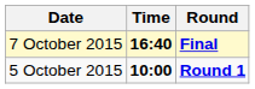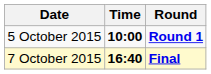 <table class="wikitable">
 <tr>
 <th>Date</th>
 <th>Time</th>
 <th>Round</th>
 </tr>
+<tr>
+<td>5 October 2015</td>
+<td><strong>10:00</strong></td>
+<td><strong><a href='#'>Round 1</a></strong></td>
+</tr>
 <tr style=background:lemonchiffon>
 <td>7 October 2015</td>
 <td><strong>16:40</strong></td>
 <td><strong><a href='#'>Final</a></strong></td>
 </tr>
-<tr>
-<td>5 October 2015</td>
-<td><strong>10:00</strong></td>
-<td><strong><a href='#'>Round 1</a></strong></td>
-</tr>
 </table>
